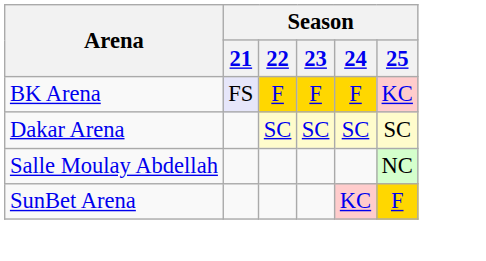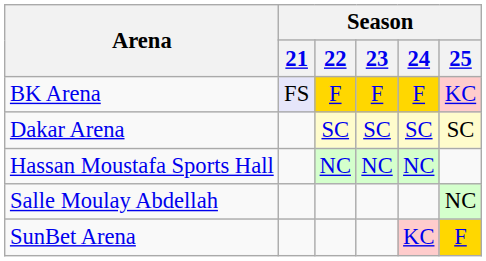 <table class="wikitable sortable" style="text-align:center;">
 <tr>
 <th rowspan="2">Arena</th>
 <th colspan="5">Season</th>
 </tr>
 <tr>
 <th><a href='#'>21</a></th>
 <th><a href='#'>22</a></th>
 <th><a href='#'>23</a></th>
 <th><a href='#'>24</a></th>
 <th><a href='#'>25</a></th>
 </tr>
 <tr>
 <td align=left><a href='#'>BK Arena</a></td>
 <td style="background: lavender;">FS</td>
 <td bgcolor=gold><a href='#'>F</a></td>
 <td bgcolor=gold><a href='#'>F</a></td>
 <td bgcolor=gold><a href='#'>F</a></td>
 <td style="background-color:#FFCCCC;"><a href='#'>KC</a></td>
 </tr>
 <tr>
 <td align=left><a href='#'>Dakar Arena</a></td>
 <td></td>
 <td style="background-color:#fffccc;"><a href='#'>SC</a></td>
 <td style="background-color:#fffccc;"><a href='#'>SC</a></td>
 <td style="background-color:#fffccc;"><a href='#'>SC</a></td>
 <td style="background-color:#fffccc;">SC</td>
 </tr>
 <tr>
+<td align=left><a href='#'>Hassan Moustafa Sports Hall</a></td>
+<td></td>
+<td style="background-color:#d4ffcc ;"><a href='#'>NC</a></td>
+<td style="background-color:#d4ffcc ;"><a href='#'>NC</a></td>
+<td style="background-color:#d4ffcc ;"><a href='#'>NC</a></td>
+<td></td>
+</tr>
+<tr>
 <td align=left><a href='#'>Salle Moulay Abdellah</a></td>
 <td></td>
 <td></td>
 <td></td>
 <td></td>
 <td style="background-color:#d4ffcc ;">NC</td>
 </tr>
 <tr>
 <td align=left><a href='#'>SunBet Arena</a></td>
 <td></td>
 <td></td>
 <td></td>
 <td style="background-color:#FFCCCC;"><a href='#'>KC</a></td>
 <td bgcolor=gold><a href='#'>F</a></td>
 </tr>
 </table>
